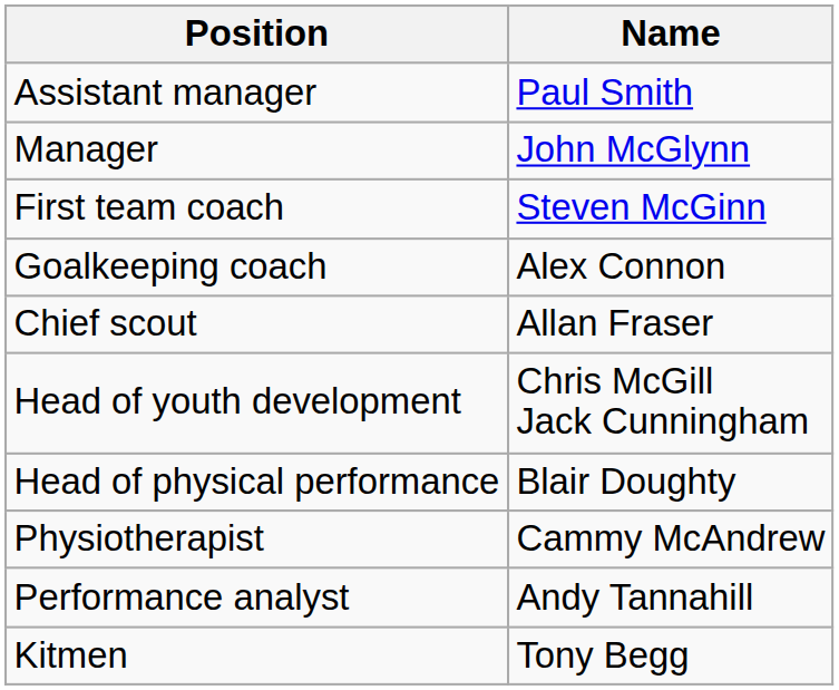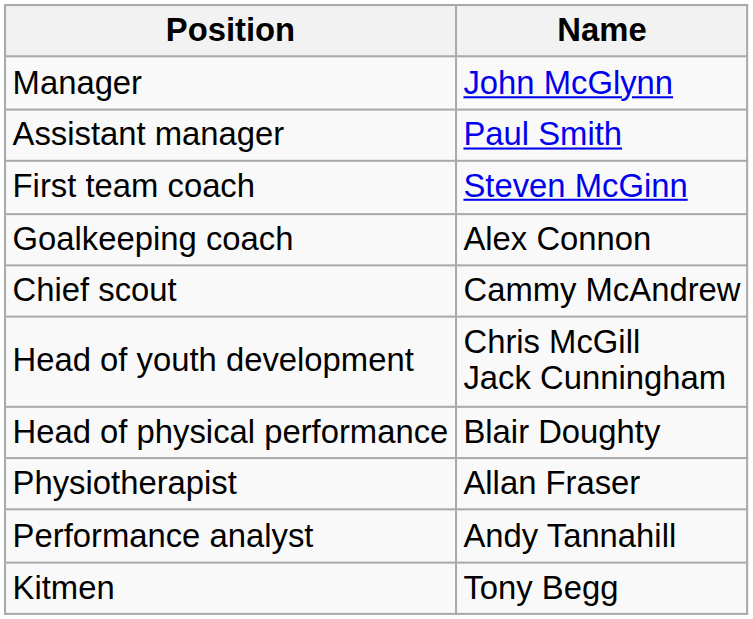 <table class="wikitable">
 <tr>
 <th>Position</th>
 <th>Name</th>
 </tr>
 <tr>
+<td>Manager</td>
+<td><a href='#'>John McGlynn</a></td>
+</tr>
+<tr>
 <td>Assistant manager</td>
 <td><a href='#'>Paul Smith</a></td>
-</tr>
-<tr>
-<td>Manager</td>
-<td><a href='#'>John McGlynn</a></td>
 </tr>
 <tr>
 <td>First team coach</td>
 <td><a href='#'>Steven McGinn</a></td>
 </tr>
 <tr>
 <td>Goalkeeping coach</td>
 <td>Alex Connon</td>
 </tr>
 <tr>
 <td>Chief scout</td>
-<td>Allan Fraser</td>
+<td>Cammy McAndrew</td>
 </tr>
 <tr>
 <td>Head of youth development</td>
 <td>Chris McGill<br>Jack Cunningham</td>
 </tr>
 <tr>
 <td>Head of physical performance</td>
 <td>Blair Doughty</td>
 </tr>
 <tr>
 <td>Physiotherapist</td>
-<td>Cammy McAndrew</td>
+<td>Allan Fraser</td>
 </tr>
 <tr>
 <td>Performance analyst</td>
 <td>Andy Tannahill</td>
 </tr>
 <tr>
 <td>Kitmen</td>
 <td>Tony Begg</td>
 </tr>
 </table>
